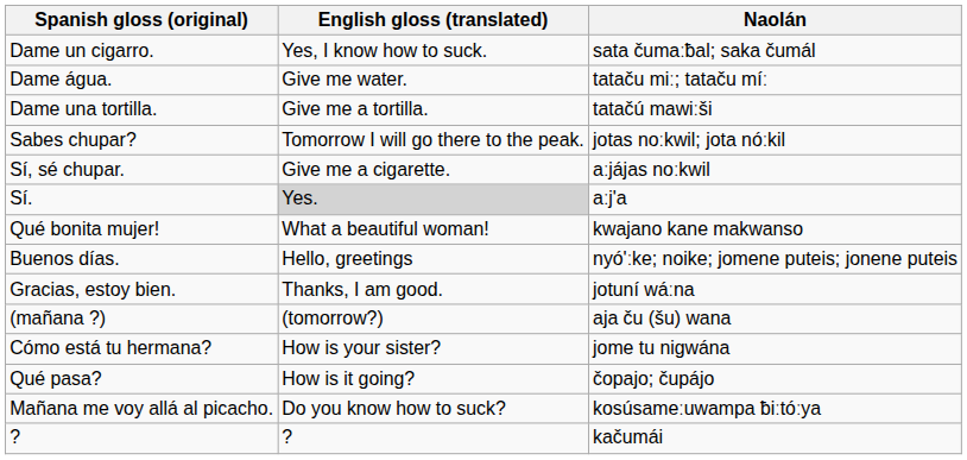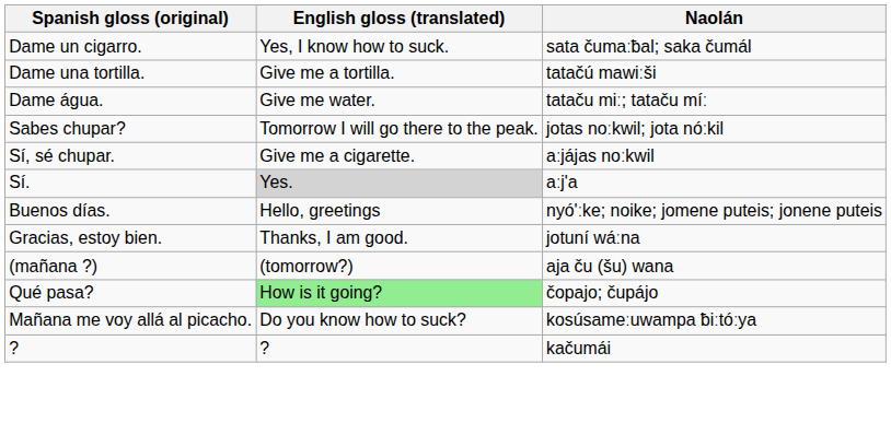 <table class="wikitable sortable">
 <tr>
 <th>Spanish gloss (original)</th>
 <th>English gloss (translated)</th>
 <th>Naolán</th>
 </tr>
 <tr>
 <td>Dame un cigarro.</td>
 <td>Yes, I know how to suck.</td>
 <td>sata čumaːƀal; saka čumál</td>
 </tr>
 <tr>
+<td>Dame una tortilla.</td>
+<td>Give me a tortilla.</td>
+<td>tatačú mawiːši</td>
+</tr>
+<tr>
 <td>Dame água.</td>
 <td>Give me water.</td>
 <td>tataču miː; tataču míː</td>
-</tr>
-<tr>
-<td>Dame una tortilla.</td>
-<td>Give me a tortilla.</td>
-<td>tatačú mawiːši</td>
 </tr>
 <tr>
 <td>Sabes chupar?</td>
 <td>Tomorrow I will go there to the peak.</td>
 <td>jotas noːkwil; jota nóːkil</td>
 </tr>
 <tr>
 <td>Sí, sé chupar.</td>
 <td>Give me a cigarette.</td>
 <td>aːjájas noːkwil</td>
 </tr>
 <tr>
 <td>Sí.</td>
 <td style="background: lightgrey;">Yes.</td>
 <td>aːj'a</td>
 </tr>
 <tr>
-<td>Qué bonita mujer!</td>
-<td>What a beautiful woman!</td>
-<td>kwajano kane makwanso</td>
-</tr>
-<tr>
 <td>Buenos días.</td>
 <td>Hello, greetings</td>
 <td>nyó'ːke; noike; jomene puteis; jonene puteis</td>
 </tr>
 <tr>
 <td>Gracias, estoy bien.</td>
 <td>Thanks, I am good.</td>
 <td>jotuní wáːna</td>
 </tr>
 <tr>
 <td>(mañana ?)</td>
 <td>(tomorrow?)</td>
 <td>aja ču (šu) wana</td>
 </tr>
 <tr>
-<td>Cómo está tu hermana?</td>
-<td>How is your sister?</td>
-<td>jome tu nigwána</td>
-</tr>
-<tr>
 <td>Qué pasa?</td>
-<td>How is it going?</td>
+<td style="background: lightgreen;">How is it going?</td>
 <td>čopajo; čupájo</td>
 </tr>
 <tr>
 <td>Mañana me voy allá al picacho.</td>
 <td>Do you know how to suck?</td>
 <td>kosúsameːuwampa ƀiːtóːya</td>
 </tr>
 <tr>
 <td>?</td>
 <td>?</td>
 <td>kačumái</td>
 </tr>
 </table>
